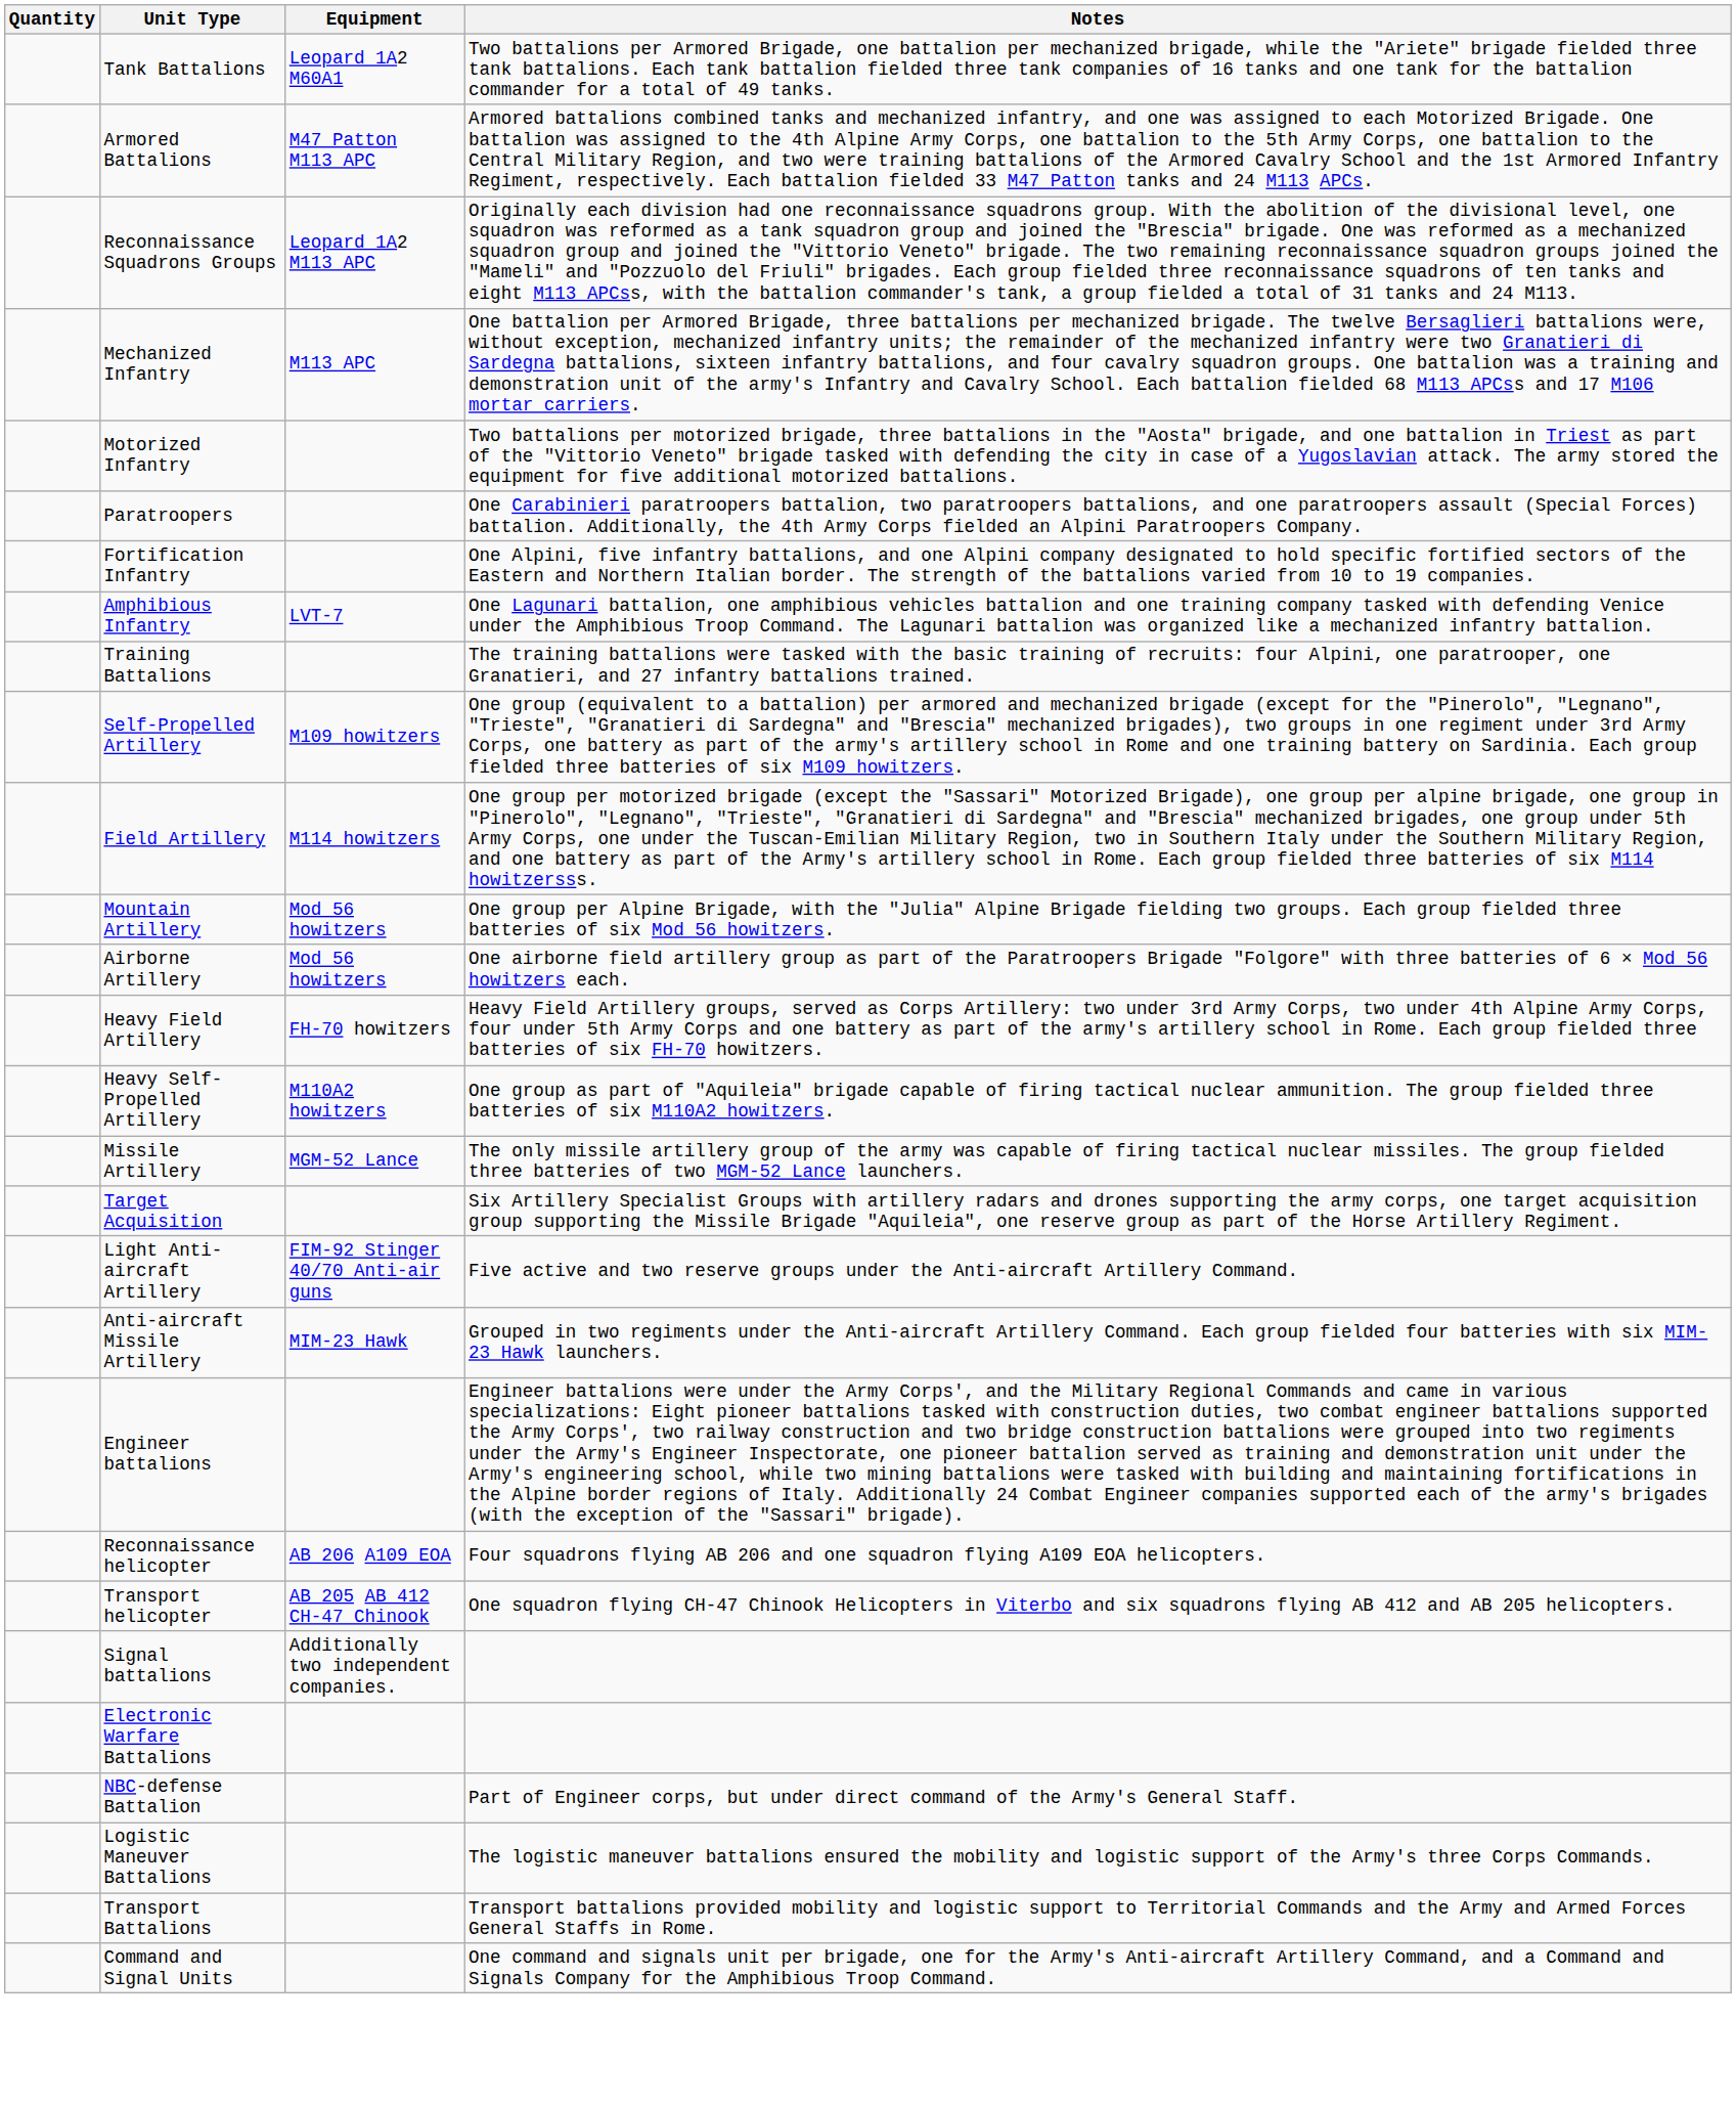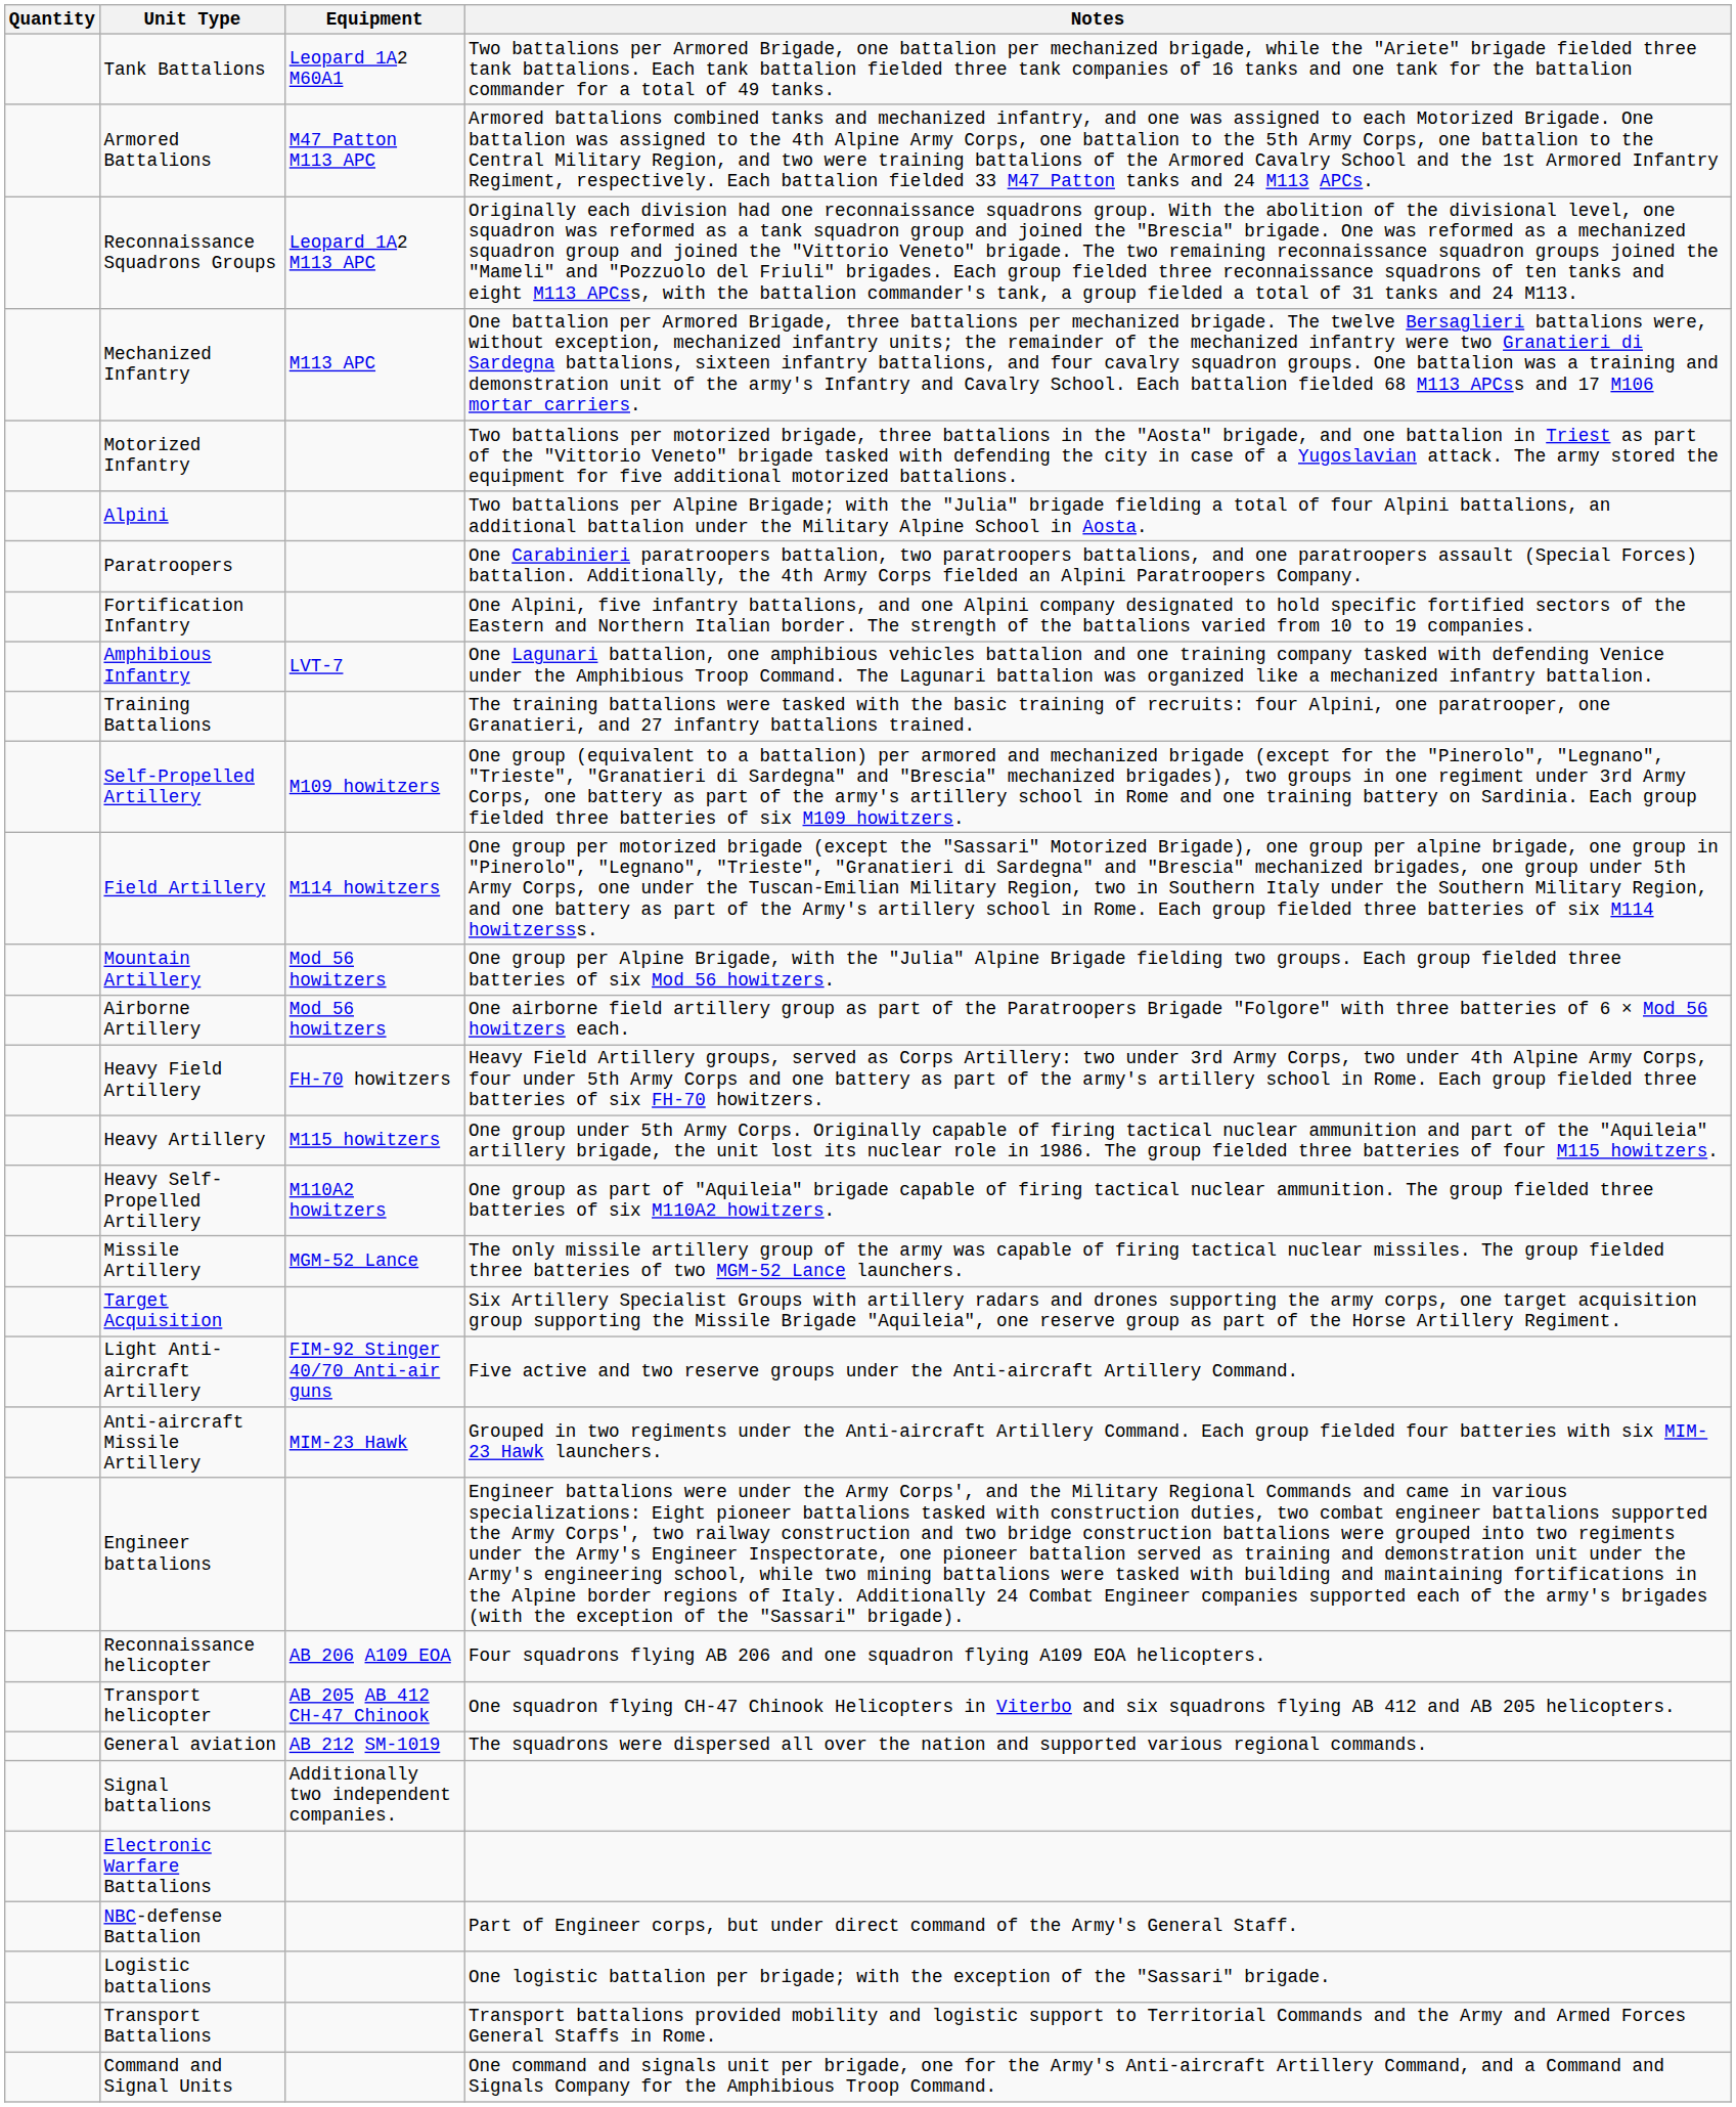 <table class="wikitable">
 <tr>
 <th>Quantity</th>
 <th>Unit Type</th>
 <th>Equipment</th>
 <th>Notes</th>
 </tr>
 <tr>
 <td></td>
 <td>Tank Battalions</td>
 <td><a href='#'>Leopard 1A</a>2<br><a href='#'>M60A1</a></td>
 <td>Two battalions per Armored Brigade, one battalion per mechanized brigade, while the "Ariete" brigade fielded three tank battalions. Each tank battalion fielded three tank companies of 16 tanks and one tank for the battalion commander for a total of 49 tanks.</td>
 </tr>
 <tr>
 <td></td>
 <td>Armored Battalions</td>
 <td><a href='#'>M47 Patton</a><br><a href='#'>M113 APC</a></td>
 <td>Armored battalions combined tanks and mechanized infantry, and one was assigned to each Motorized Brigade. One battalion was assigned to the 4th Alpine Army Corps, one battalion to the 5th Army Corps, one battalion to the Central Military Region, and two were training battalions of the Armored Cavalry School and the 1st Armored Infantry Regiment, respectively. Each battalion fielded 33 <a href='#'>M47 Patton</a> tanks and 24 <a href='#'>M113</a> <a href='#'>APCs</a>.</td>
 </tr>
 <tr>
 <td></td>
 <td>Reconnaissance Squadrons Groups</td>
 <td><a href='#'>Leopard 1A</a>2<br><a href='#'>M113 APC</a></td>
 <td>Originally each division had one reconnaissance squadrons group. With the abolition of the divisional level, one squadron was reformed as a tank squadron group and joined the "Brescia" brigade. One was reformed as a mechanized squadron group and joined the "Vittorio Veneto" brigade. The two remaining reconnaissance squadron groups joined the "Mameli" and "Pozzuolo del Friuli" brigades. Each group fielded three reconnaissance squadrons of ten tanks and eight <a href='#'>M113 APCs</a>s, with the battalion commander's tank, a group fielded a total of 31 tanks and 24 M113.</td>
 </tr>
 <tr>
 <td></td>
 <td>Mechanized Infantry</td>
 <td><a href='#'>M113 APC</a></td>
 <td>One battalion per Armored Brigade, three battalions per mechanized brigade. The twelve <a href='#'>Bersaglieri</a> battalions were, without exception, mechanized infantry units; the remainder of the mechanized infantry were two <a href='#'>Granatieri di Sardegna</a> battalions, sixteen infantry battalions, and four cavalry squadron groups. One battalion was a training and demonstration unit of the army's Infantry and Cavalry School. Each battalion fielded 68 <a href='#'>M113 APCs</a>s and 17 <a href='#'>M106 mortar carriers</a>.</td>
 </tr>
 <tr>
 <td></td>
 <td>Motorized Infantry</td>
 <td></td>
 <td>Two battalions per motorized brigade, three battalions in the "Aosta" brigade, and one battalion in <a href='#'>Triest</a> as part of the "Vittorio Veneto" brigade tasked with defending the city in case of a <a href='#'>Yugoslavian</a> attack. The army stored the equipment for five additional motorized battalions.</td>
+</tr>
+<tr>
+<td></td>
+<td><a href='#'>Alpini</a></td>
+<td></td>
+<td>Two battalions per Alpine Brigade; with the "Julia" brigade fielding a total of four Alpini battalions, an additional battalion under the Military Alpine School in <a href='#'>Aosta</a>.</td>
 </tr>
 <tr>
 <td></td>
 <td>Paratroopers</td>
 <td></td>
 <td>One <a href='#'>Carabinieri</a> paratroopers battalion, two paratroopers battalions, and one paratroopers assault (Special Forces) battalion. Additionally, the 4th Army Corps fielded an Alpini Paratroopers Company.</td>
 </tr>
 <tr>
 <td></td>
 <td>Fortification Infantry</td>
 <td></td>
 <td>One Alpini, five infantry battalions, and one Alpini company designated to hold specific fortified sectors of the Eastern and Northern Italian border. The strength of the battalions varied from 10 to 19 companies.</td>
 </tr>
 <tr>
 <td></td>
 <td><a href='#'>Amphibious Infantry</a></td>
 <td><a href='#'>LVT-7</a></td>
 <td>One <a href='#'>Lagunari</a> battalion, one amphibious vehicles battalion and one training company tasked with defending Venice under the Amphibious Troop Command. The Lagunari battalion was organized like a mechanized infantry battalion.</td>
 </tr>
 <tr>
 <td></td>
 <td>Training Battalions</td>
 <td></td>
 <td>The training battalions were tasked with the basic training of recruits: four Alpini, one paratrooper, one Granatieri, and 27 infantry battalions trained.</td>
 </tr>
 <tr>
 <td></td>
 <td><a href='#'>Self-Propelled Artillery</a></td>
 <td><a href='#'>M109 howitzers</a></td>
 <td>One group (equivalent to a battalion) per armored and mechanized brigade (except for the "Pinerolo", "Legnano", "Trieste", "Granatieri di Sardegna" and "Brescia" mechanized brigades), two groups in one regiment under 3rd Army Corps, one battery as part of the army's artillery school in Rome and one training battery on Sardinia. Each group fielded three batteries of six <a href='#'>M109 howitzers</a>.</td>
 </tr>
 <tr>
 <td></td>
 <td><a href='#'>Field Artillery</a></td>
 <td><a href='#'>M114 howitzers</a></td>
 <td>One group per motorized brigade (except the "Sassari" Motorized Brigade), one group per alpine brigade, one group in "Pinerolo", "Legnano", "Trieste", "Granatieri di Sardegna" and "Brescia" mechanized brigades, one group under 5th Army Corps, one under the Tuscan-Emilian Military Region, two in Southern Italy under the Southern Military Region, and one battery as part of the Army's artillery school in Rome. Each group fielded three batteries of six <a href='#'>M114 howitzerss</a>s.</td>
 </tr>
 <tr>
 <td></td>
 <td><a href='#'>Mountain Artillery</a></td>
 <td><a href='#'>Mod 56 howitzers</a></td>
 <td>One group per Alpine Brigade, with the "Julia" Alpine Brigade fielding two groups. Each group fielded three batteries of six <a href='#'>Mod 56 howitzers</a>.</td>
 </tr>
 <tr>
 <td></td>
 <td>Airborne Artillery</td>
 <td><a href='#'>Mod 56 howitzers</a></td>
 <td>One airborne field artillery group as part of the Paratroopers Brigade "Folgore" with three batteries of 6 × <a href='#'>Mod 56 howitzers</a> each.</td>
 </tr>
 <tr>
 <td></td>
 <td>Heavy Field Artillery</td>
 <td><a href='#'>FH-70</a> howitzers</td>
 <td>Heavy Field Artillery groups, served as Corps Artillery: two under 3rd Army Corps, two under 4th Alpine Army Corps, four under 5th Army Corps and one battery as part of the army's artillery school in Rome. Each group fielded three batteries of six <a href='#'>FH-70</a> howitzers.</td>
 </tr>
 <tr>
 <td></td>
+<td>Heavy Artillery</td>
+<td><a href='#'>M115 howitzers</a></td>
+<td>One group under 5th Army Corps. Originally capable of firing tactical nuclear ammunition and part of the "Aquileia" artillery brigade, the unit lost its nuclear role in 1986. The group fielded three batteries of four <a href='#'>M115 howitzers</a>.</td>
+</tr>
+<tr>
+<td></td>
 <td>Heavy Self-Propelled Artillery</td>
 <td><a href='#'>M110A2 howitzers</a></td>
 <td>One group as part of "Aquileia" brigade capable of firing tactical nuclear ammunition. The group fielded three batteries of six <a href='#'>M110A2 howitzers</a>.</td>
 </tr>
 <tr>
 <td></td>
 <td>Missile Artillery</td>
 <td><a href='#'>MGM-52 Lance</a></td>
 <td>The only missile artillery group of the army was capable of firing tactical nuclear missiles. The group fielded three batteries of two <a href='#'>MGM-52 Lance</a> launchers.</td>
 </tr>
 <tr>
 <td></td>
 <td><a href='#'>Target Acquisition</a></td>
 <td></td>
 <td>Six Artillery Specialist Groups with artillery radars and drones supporting the army corps, one target acquisition group supporting the Missile Brigade "Aquileia", one reserve group as part of the Horse Artillery Regiment.</td>
 </tr>
 <tr>
 <td></td>
 <td>Light Anti-aircraft Artillery</td>
 <td><a href='#'>FIM-92 Stinger</a><br><a href='#'>40/70 Anti-air guns</a></td>
 <td>Five active and two reserve groups under the Anti-aircraft Artillery Command.</td>
 </tr>
 <tr>
 <td></td>
 <td>Anti-aircraft Missile Artillery</td>
 <td><a href='#'>MIM-23 Hawk</a></td>
 <td>Grouped in two regiments under the Anti-aircraft Artillery Command. Each group fielded four batteries with six <a href='#'>MIM-23 Hawk</a> launchers.</td>
 </tr>
 <tr>
 <td></td>
 <td>Engineer battalions</td>
 <td></td>
 <td>Engineer battalions were under the Army Corps', and the Military Regional Commands and came in various specializations: Eight pioneer battalions tasked with construction duties, two combat engineer battalions supported the Army Corps', two railway construction and two bridge construction battalions were grouped into two regiments under the Army's Engineer Inspectorate, one pioneer battalion served as training and demonstration unit under the Army's engineering school, while two mining battalions were tasked with building and maintaining fortifications in the Alpine border regions of Italy. Additionally 24 Combat Engineer companies supported each of the army's brigades (with the exception of the "Sassari" brigade).</td>
 </tr>
 <tr>
 <td></td>
 <td>Reconnaissance helicopter</td>
 <td><a href='#'>AB 206</a> <a href='#'>A109 EOA</a></td>
 <td>Four squadrons flying AB 206 and one squadron flying A109 EOA helicopters.</td>
 </tr>
 <tr>
 <td></td>
 <td>Transport helicopter</td>
 <td><a href='#'>AB 205</a> <a href='#'>AB 412</a> <a href='#'>CH-47 Chinook</a></td>
 <td>One squadron flying CH-47 Chinook Helicopters in <a href='#'>Viterbo</a> and six squadrons flying AB 412 and AB 205 helicopters.</td>
 </tr>
 <tr>
 <td></td>
+<td>General aviation</td>
+<td><a href='#'>AB 212</a> <a href='#'>SM-1019</a></td>
+<td>The squadrons were dispersed all over the nation and supported various regional commands.</td>
+</tr>
+<tr>
+<td></td>
 <td>Signal battalions</td>
 <td>Additionally two independent companies.</td>
 <td></td>
 </tr>
 <tr>
 <td></td>
 <td><a href='#'>Electronic Warfare</a> Battalions</td>
 <td></td>
 <td></td>
 </tr>
 <tr>
 <td></td>
 <td><a href='#'>NBC</a>-defense Battalion</td>
 <td></td>
 <td>Part of Engineer corps, but under direct command of the Army's General Staff.</td>
 </tr>
 <tr>
 <td></td>
-<td>Logistic Maneuver Battalions</td>
+<td>Logistic battalions</td>
 <td></td>
-<td>The logistic maneuver battalions ensured the mobility and logistic support of the Army's three Corps Commands.</td>
+<td>One logistic battalion per brigade; with the exception of the "Sassari" brigade.</td>
 </tr>
 <tr>
 <td></td>
 <td>Transport Battalions</td>
 <td></td>
 <td>Transport battalions provided mobility and logistic support to Territorial Commands and the Army and Armed Forces General Staffs in Rome.</td>
 </tr>
 <tr>
 <td></td>
 <td>Command and Signal Units</td>
 <td></td>
 <td>One command and signals unit per brigade, one for the Army's Anti-aircraft Artillery Command, and a Command and Signals Company for the Amphibious Troop Command.</td>
 </tr>
 </table>
